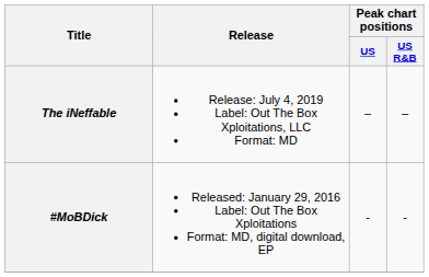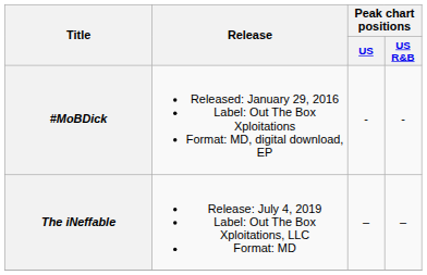 <table class="wikitable plainrowheaders" style="text-align:center;">
 <tr>
 <th scope="col" rowspan="2" style="width:12em;">Title</th>
 <th scope="col" rowspan="2" style="width:16em;">Release</th>
 <th scope="col" colspan="2">Peak chart positions</th>
 </tr>
 <tr>
 <th scope="col" style="width:3em;font-size:90%;"><a href='#'>US</a></th>
 <th scope="col" style="width:3em;font-size:90%;"><a href='#'>US<br>R&B</a></th>
 </tr>
 <tr>
+<th scope="row"><em>#MoBDick</em></th>
+<td><br><ul><li>Released: January 29, 2016</li><li>Label:  Out The Box Xploitations</li><li>Format: MD, digital download, EP</li></ul></td>
+<td>-</td>
+<td>-</td>
+</tr>
+<tr>
 <th scope="row"><em>The iNeffable </em></th>
 <td><br><ul><li>Release: July 4, 2019</li><li>Label: Out The Box Xploitations, LLC</li><li>Format: MD</li></ul></td>
 <td>–</td>
 <td>–</td>
 </tr>
 <tr>
-<th scope="row"><em>#MoBDick</em></th>
-<td><br><ul><li>Released: January 29, 2016</li><li>Label:  Out The Box Xploitations</li><li>Format: MD, digital download, EP</li></ul></td>
-<td>-</td>
-<td>-</td>
-</tr>
-<tr>
 </tr>
 </table>
